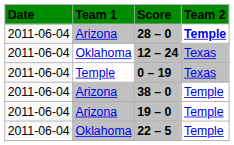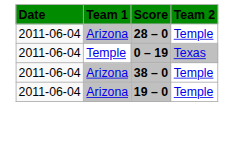 <table class="wikitable" style="margin:0.5em auto; font-size:95%">
 <tr bgcolor="008B00">
 <td><strong>Date</strong></td>
 <td><strong>Team 1</strong></td>
 <td><strong>Score</strong></td>
 <td><strong>Team 2</strong></td>
 </tr>
 <tr>
 <td>2011-06-04</td>
 <td bgcolor="silver"><a href='#'>Arizona</a></td>
 <td bgcolor="silver"><strong>28 – 0</strong></td>
-<td bgcolor="white"><strong><a href='#'>Temple</a></strong></td>
-</tr>
-<tr>
-<td>2011-06-04</td>
-<td bgcolor="white"><a href='#'>Oklahoma</a></td>
-<td bgcolor="silver"><strong>12 – 24</strong></td>
-<td bgcolor="silver"><a href='#'>Texas</a></td>
+<td bgcolor="white"><a href='#'>Temple</a></td>
 </tr>
 <tr>
 <td>2011-06-04</td>
 <td bgcolor="white"><a href='#'>Temple</a></td>
 <td bgcolor="silver"><strong>0 – 19</strong></td>
 <td bgcolor="silver"><a href='#'>Texas</a></td>
 </tr>
 <tr>
 <td>2011-06-04</td>
 <td bgcolor="silver"><a href='#'>Arizona</a></td>
 <td bgcolor="silver"><strong>38 – 0</strong></td>
 <td bgcolor="white"><a href='#'>Temple</a></td>
 </tr>
 <tr>
 <td>2011-06-04</td>
 <td bgcolor="silver"><a href='#'>Arizona</a></td>
 <td bgcolor="silver"><strong>19 – 0</strong></td>
 <td bgcolor="white"><a href='#'>Temple</a></td>
 </tr>
-<tr>
-<td>2011-06-04</td>
-<td bgcolor="silver"><a href='#'>Oklahoma</a></td>
-<td bgcolor="silver"><strong>22 – 5</strong></td>
-<td bgcolor="white"><a href='#'>Temple</a></td>
-</tr>
 </table>
